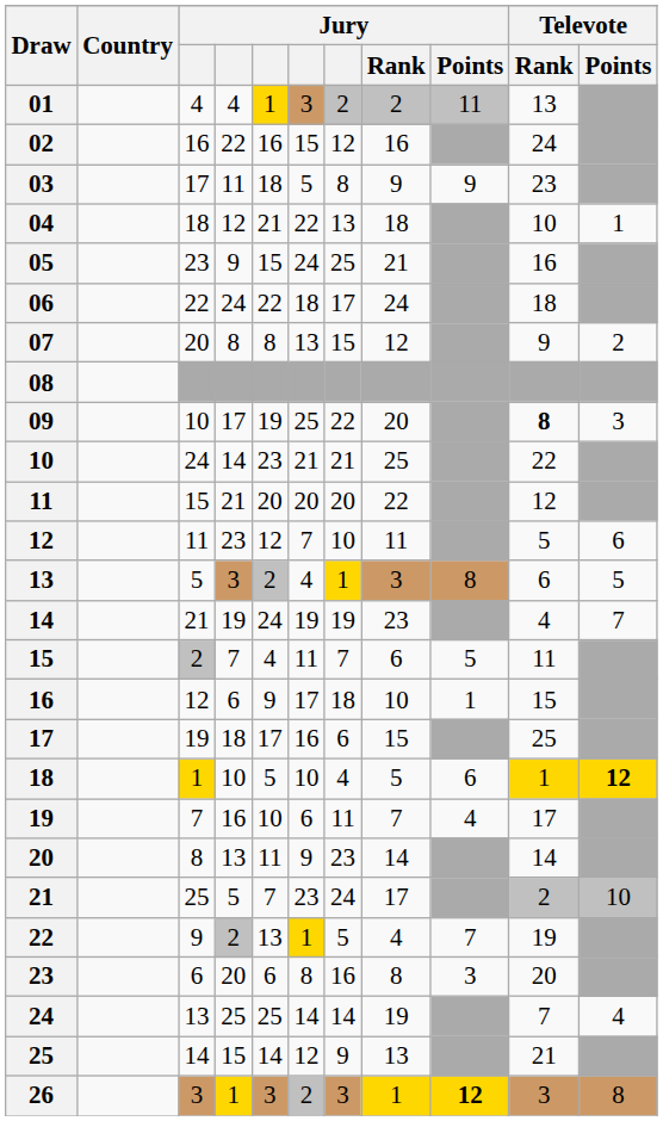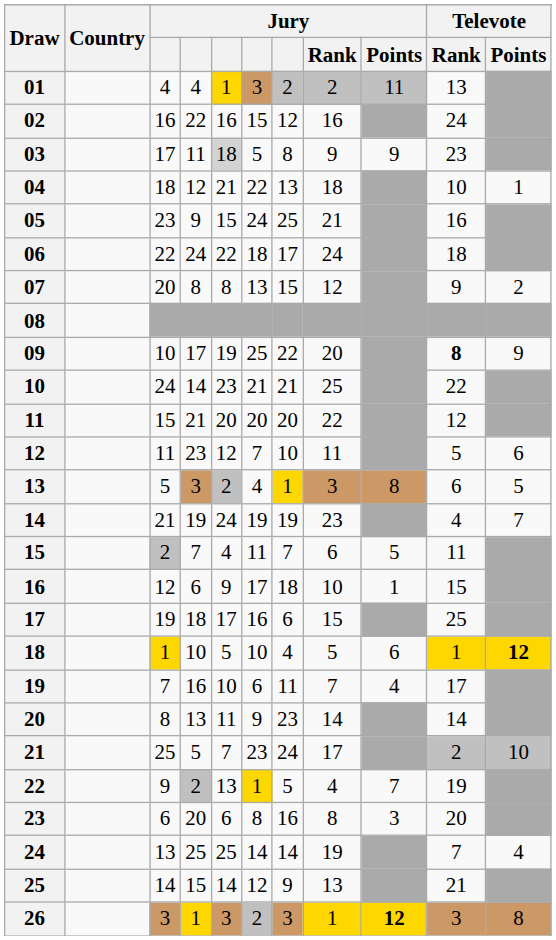 <table class="sortable wikitable collapsible plainrowheaders" style="text-align:center;">
 <tr>
 </tr>
 <tr>
 <th scope="col" rowspan="2">Draw</th>
 <th scope="col" rowspan="2">Country</th>
 <th scope="col" colspan="7">Jury</th>
 <th scope="col" colspan="2">Televote</th>
 </tr>
 <tr>
 <th scope="col"><small></small></th>
 <th scope="col"><small></small></th>
 <th scope="col"><small></small></th>
 <th scope="col"><small></small></th>
 <th scope="col"><small></small></th>
 <th scope="col">Rank</th>
 <th scope="col">Points</th>
 <th scope="col">Rank</th>
 <th scope="col">Points</th>
 </tr>
 <tr>
 <th scope="row" style="text-align:center;">01</th>
 <td style="text-align:left;"></td>
 <td>4</td>
 <td>4</td>
 <td style="background:gold;">1</td>
 <td style="background:#CC9966;">3</td>
 <td style="background:silver;">2</td>
 <td style="background:silver;">2</td>
 <td style="background:silver;">11</td>
 <td>13</td>
 <td style="background:#AAAAAA;"></td>
 </tr>
 <tr>
 <th scope="row" style="text-align:center;">02</th>
 <td style="text-align:left;"></td>
 <td>16</td>
 <td>22</td>
 <td>16</td>
 <td>15</td>
 <td>12</td>
 <td>16</td>
 <td style="background:#AAAAAA;"></td>
 <td>24</td>
 <td style="background:#AAAAAA;"></td>
 </tr>
 <tr>
 <th scope="row" style="text-align:center;">03</th>
 <td style="text-align:left;"></td>
 <td>17</td>
 <td>11</td>
-<td>18</td>
+<td style="background: lightgrey;">18</td>
 <td>5</td>
 <td>8</td>
 <td>9</td>
 <td>9</td>
 <td>23</td>
 <td style="background:#AAAAAA;"></td>
 </tr>
 <tr>
 <th scope="row" style="text-align:center;">04</th>
 <td style="text-align:left;"></td>
 <td>18</td>
 <td>12</td>
 <td>21</td>
 <td>22</td>
 <td>13</td>
 <td>18</td>
 <td style="background:#AAAAAA;"></td>
 <td>10</td>
 <td>1</td>
 </tr>
 <tr>
 <th scope="row" style="text-align:center;">05</th>
 <td style="text-align:left;"></td>
 <td>23</td>
 <td>9</td>
 <td>15</td>
 <td>24</td>
 <td>25</td>
 <td>21</td>
 <td style="background:#AAAAAA;"></td>
 <td>16</td>
 <td style="background:#AAAAAA;"></td>
 </tr>
 <tr>
 <th scope="row" style="text-align:center;">06</th>
 <td style="text-align:left;"></td>
 <td>22</td>
 <td>24</td>
 <td>22</td>
 <td>18</td>
 <td>17</td>
 <td>24</td>
 <td style="background:#AAAAAA;"></td>
 <td>18</td>
 <td style="background:#AAAAAA;"></td>
 </tr>
 <tr>
 <th scope="row" style="text-align:center;">07</th>
 <td style="text-align:left;"></td>
 <td>20</td>
 <td>8</td>
 <td>8</td>
 <td>13</td>
 <td>15</td>
 <td>12</td>
 <td style="background:#AAAAAA;"></td>
 <td>9</td>
 <td>2</td>
 </tr>
 <tr class="sortbottom">
 <th scope="row" style="text-align:center;">08</th>
 <td style="text-align:left;"></td>
 <td style="background:#AAAAAA;"></td>
 <td style="background:#AAAAAA;"></td>
 <td style="background:#AAAAAA;"></td>
 <td style="background:#AAAAAA;"></td>
 <td style="background:#AAAAAA;"></td>
 <td style="background:#AAAAAA;"></td>
 <td style="background:#AAAAAA;"></td>
 <td style="background:#AAAAAA;"></td>
 <td style="background:#AAAAAA;"></td>
 </tr>
 <tr>
 <th scope="row" style="text-align:center;">09</th>
 <td style="text-align:left;"></td>
 <td>10</td>
 <td>17</td>
 <td>19</td>
 <td>25</td>
 <td>22</td>
 <td>20</td>
 <td style="background:#AAAAAA;"></td>
 <td><strong>8</strong></td>
-<td>3</td>
+<td>9</td>
 </tr>
 <tr>
 <th scope="row" style="text-align:center;">10</th>
 <td style="text-align:left;"></td>
 <td>24</td>
 <td>14</td>
 <td>23</td>
 <td>21</td>
 <td>21</td>
 <td>25</td>
 <td style="background:#AAAAAA;"></td>
 <td>22</td>
 <td style="background:#AAAAAA;"></td>
 </tr>
 <tr>
 <th scope="row" style="text-align:center;">11</th>
 <td style="text-align:left;"></td>
 <td>15</td>
 <td>21</td>
 <td>20</td>
 <td>20</td>
 <td>20</td>
 <td>22</td>
 <td style="background:#AAAAAA;"></td>
 <td>12</td>
 <td style="background:#AAAAAA;"></td>
 </tr>
 <tr>
 <th scope="row" style="text-align:center;">12</th>
 <td style="text-align:left;"></td>
 <td>11</td>
 <td>23</td>
 <td>12</td>
 <td>7</td>
 <td>10</td>
 <td>11</td>
 <td style="background:#AAAAAA;"></td>
 <td>5</td>
 <td>6</td>
 </tr>
 <tr>
 <th scope="row" style="text-align:center;">13</th>
 <td style="text-align:left;"></td>
 <td>5</td>
 <td style="background:#CC9966;">3</td>
 <td style="background:silver;">2</td>
 <td>4</td>
 <td style="background:gold;">1</td>
 <td style="background:#CC9966;">3</td>
 <td style="background:#CC9966;">8</td>
 <td>6</td>
 <td>5</td>
 </tr>
 <tr>
 <th scope="row" style="text-align:center;">14</th>
 <td style="text-align:left;"></td>
 <td>21</td>
 <td>19</td>
 <td>24</td>
 <td>19</td>
 <td>19</td>
 <td>23</td>
 <td style="background:#AAAAAA;"></td>
 <td>4</td>
 <td>7</td>
 </tr>
 <tr>
 <th scope="row" style="text-align:center;">15</th>
 <td style="text-align:left;"></td>
 <td style="background:silver;">2</td>
 <td>7</td>
 <td>4</td>
 <td>11</td>
 <td>7</td>
 <td>6</td>
 <td>5</td>
 <td>11</td>
 <td style="background:#AAAAAA;"></td>
 </tr>
 <tr>
 <th scope="row" style="text-align:center;">16</th>
 <td style="text-align:left;"></td>
 <td>12</td>
 <td>6</td>
 <td>9</td>
 <td>17</td>
 <td>18</td>
 <td>10</td>
 <td>1</td>
 <td>15</td>
 <td style="background:#AAAAAA;"></td>
 </tr>
 <tr>
 <th scope="row" style="text-align:center;">17</th>
 <td style="text-align:left;"></td>
 <td>19</td>
 <td>18</td>
 <td>17</td>
 <td>16</td>
 <td>6</td>
 <td>15</td>
 <td style="background:#AAAAAA;"></td>
 <td>25</td>
 <td style="background:#AAAAAA;"></td>
 </tr>
 <tr>
 <th scope="row" style="text-align:center;">18</th>
 <td style="text-align:left;"></td>
 <td style="background:gold;">1</td>
 <td>10</td>
 <td>5</td>
 <td>10</td>
 <td>4</td>
 <td>5</td>
 <td>6</td>
 <td style="background:gold;">1</td>
 <td style="background:gold;"><strong>12</strong></td>
 </tr>
 <tr>
 <th scope="row" style="text-align:center;">19</th>
 <td style="text-align:left;"></td>
 <td>7</td>
 <td>16</td>
 <td>10</td>
 <td>6</td>
 <td>11</td>
 <td>7</td>
 <td>4</td>
 <td>17</td>
 <td style="background:#AAAAAA;"></td>
 </tr>
 <tr>
 <th scope="row" style="text-align:center;">20</th>
 <td style="text-align:left;"></td>
 <td>8</td>
 <td>13</td>
 <td>11</td>
 <td>9</td>
 <td>23</td>
 <td>14</td>
 <td style="background:#AAAAAA;"></td>
 <td>14</td>
 <td style="background:#AAAAAA;"></td>
 </tr>
 <tr>
 <th scope="row" style="text-align:center;">21</th>
 <td style="text-align:left;"></td>
 <td>25</td>
 <td>5</td>
 <td>7</td>
 <td>23</td>
 <td>24</td>
 <td>17</td>
 <td style="background:#AAAAAA;"></td>
 <td style="background:silver;">2</td>
 <td style="background:silver;">10</td>
 </tr>
 <tr>
 <th scope="row" style="text-align:center;">22</th>
 <td style="text-align:left;"></td>
 <td>9</td>
 <td style="background:silver;">2</td>
 <td>13</td>
 <td style="background:gold;">1</td>
 <td>5</td>
 <td>4</td>
 <td>7</td>
 <td>19</td>
 <td style="background:#AAAAAA;"></td>
 </tr>
 <tr>
 <th scope="row" style="text-align:center;">23</th>
 <td style="text-align:left;"></td>
 <td>6</td>
 <td>20</td>
 <td>6</td>
 <td>8</td>
 <td>16</td>
 <td>8</td>
 <td>3</td>
 <td>20</td>
 <td style="background:#AAAAAA;"></td>
 </tr>
 <tr>
 <th scope="row" style="text-align:center;">24</th>
 <td style="text-align:left;"></td>
 <td>13</td>
 <td>25</td>
 <td>25</td>
 <td>14</td>
 <td>14</td>
 <td>19</td>
 <td style="background:#AAAAAA;"></td>
 <td>7</td>
 <td>4</td>
 </tr>
 <tr>
 <th scope="row" style="text-align:center;">25</th>
 <td style="text-align:left;"></td>
 <td>14</td>
 <td>15</td>
 <td>14</td>
 <td>12</td>
 <td>9</td>
 <td>13</td>
 <td style="background:#AAAAAA;"></td>
 <td>21</td>
 <td style="background:#AAAAAA;"></td>
 </tr>
 <tr>
 <th scope="row" style="text-align:center;">26</th>
 <td style="text-align:left;"></td>
 <td style="background:#CC9966;">3</td>
 <td style="background:gold;">1</td>
 <td style="background:#CC9966;">3</td>
 <td style="background:silver;">2</td>
 <td style="background:#CC9966;">3</td>
 <td style="background:gold;">1</td>
 <td style="background:gold;"><strong>12</strong></td>
 <td style="background:#CC9966;">3</td>
 <td style="background:#CC9966;">8</td>
 </tr>
 </table>
